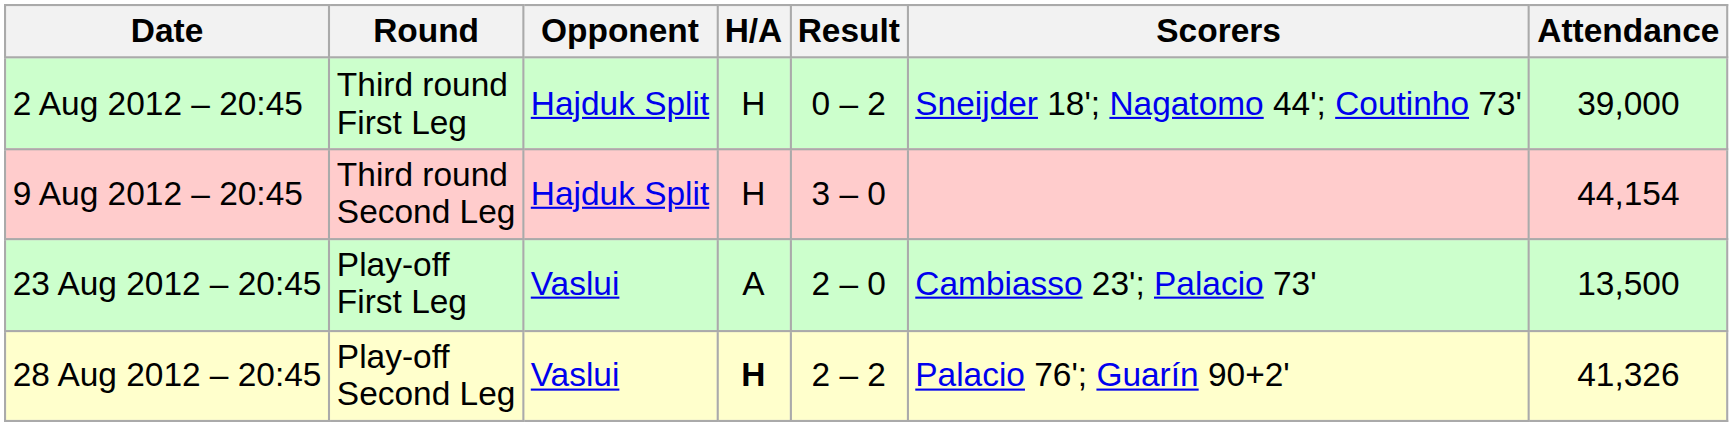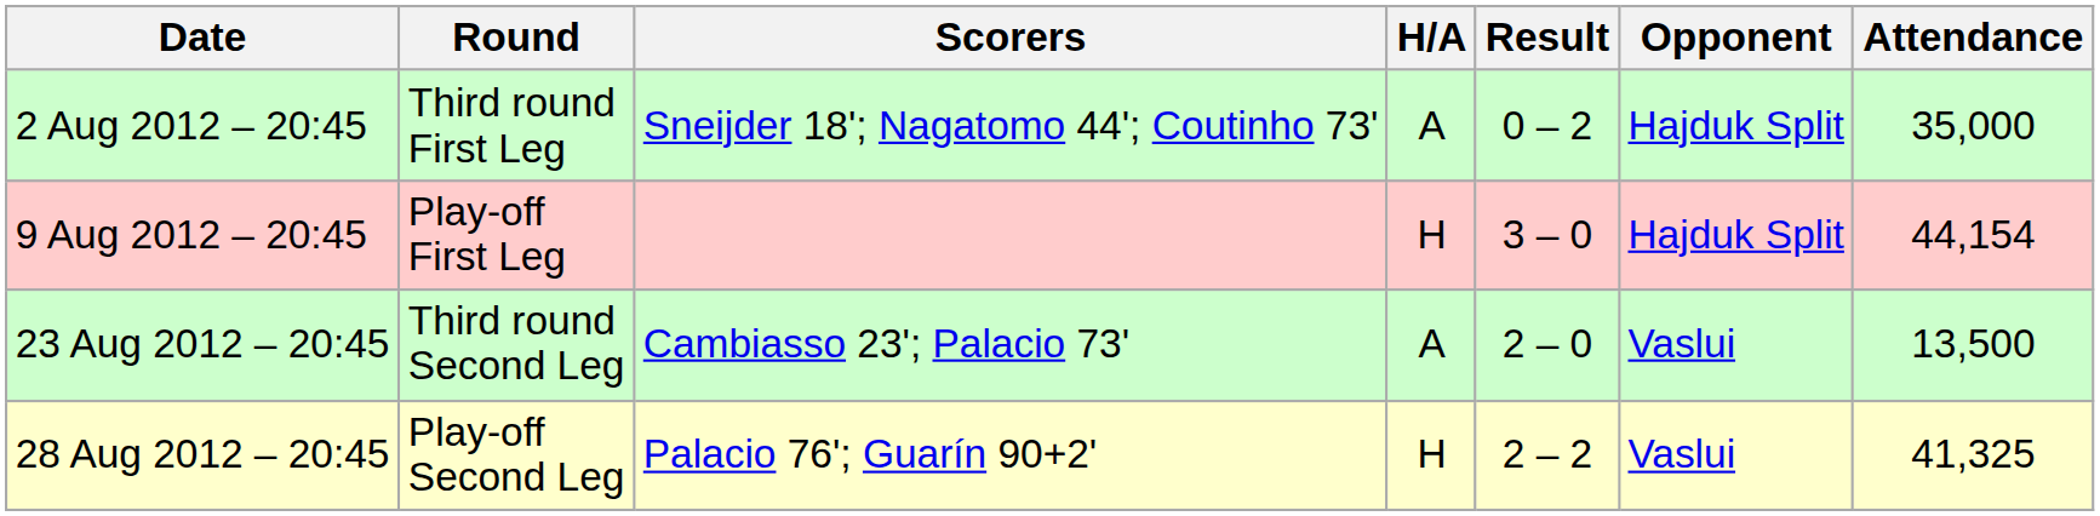 <table class="wikitable">
 <tr>
 <th>Date</th>
 <th>Round</th>
-<th>Opponent</th>
+<th>Scorers</th>
 <th>H/A</th>
 <th>Result</th>
-<th>Scorers</th>
+<th>Opponent</th>
 <th>Attendance</th>
 </tr>
 <tr bgcolor = "#ccffcc">
 <td>2 Aug 2012 – 20:45</td>
 <td>Third round<br>First Leg</td>
+<td><a href='#'>Sneijder</a> 18'; <a href='#'>Nagatomo</a> 44'; <a href='#'>Coutinho</a> 73'</td>
+<td align=center>A</td>
+<td align=center>0 – 2</td>
 <td> <a href='#'>Hajduk Split</a></td>
-<td align=center>H</td>
-<td align=center>0 – 2</td>
-<td><a href='#'>Sneijder</a> 18'; <a href='#'>Nagatomo</a> 44'; <a href='#'>Coutinho</a> 73'</td>
-<td align="center">39,000</td>
+<td align="center">35,000</td>
 </tr>
 <tr bgcolor = "#ffcccc">
 <td>9 Aug 2012 – 20:45</td>
-<td>Third round<br>Second Leg</td>
-<td> <a href='#'>Hajduk Split</a></td>
+<td>Play-off<br>First Leg</td>
+<td></td>
 <td align=center>H</td>
 <td align=center>3 – 0</td>
-<td></td>
+<td> <a href='#'>Hajduk Split</a></td>
 <td align="center">44,154</td>
 </tr>
 <tr bgcolor = "#ccffcc">
 <td>23 Aug 2012 – 20:45</td>
-<td>Play-off<br>First Leg</td>
-<td> <a href='#'>Vaslui</a></td>
+<td>Third round<br>Second Leg</td>
+<td><a href='#'>Cambiasso</a> 23'; <a href='#'>Palacio</a> 73'</td>
 <td align=center>A</td>
 <td align=center>2 – 0</td>
-<td><a href='#'>Cambiasso</a> 23'; <a href='#'>Palacio</a> 73'</td>
+<td> <a href='#'>Vaslui</a></td>
 <td align="center">13,500</td>
 </tr>
 <tr bgcolor = "#ffffcc">
 <td>28 Aug 2012 – 20:45</td>
 <td>Play-off<br>Second Leg</td>
+<td><a href='#'>Palacio</a> 76'; <a href='#'>Guarín</a> 90+2'</td>
+<td align=center>H</td>
+<td align=center>2 – 2</td>
 <td> <a href='#'>Vaslui</a></td>
-<td align=center><strong>H</strong></td>
-<td align=center>2 – 2</td>
-<td><a href='#'>Palacio</a> 76'; <a href='#'>Guarín</a> 90+2'</td>
-<td align="center">41,326</td>
+<td align="center">41,325</td>
 </tr>
 </table>
